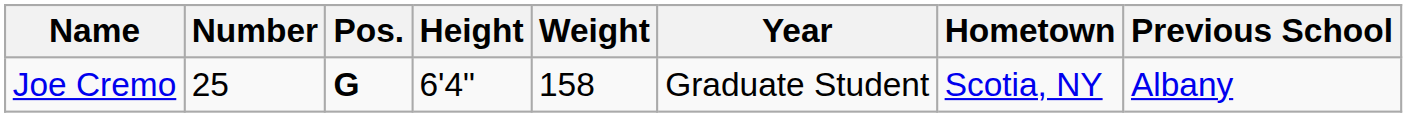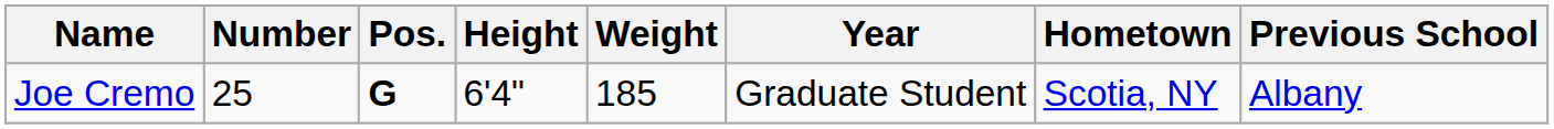 <table class="wikitable sortable" border="1">
 <tr>
 <th>Name</th>
 <th>Number</th>
 <th>Pos.</th>
 <th>Height</th>
 <th>Weight</th>
 <th>Year</th>
 <th>Hometown</th>
 <th class="unsortable">Previous School</th>
 </tr>
 <tr>
 <td><a href='#'>Joe Cremo</a></td>
 <td>25</td>
 <td><strong>G</strong></td>
 <td>6'4"</td>
-<td>158</td>
+<td>185</td>
 <td>Graduate Student</td>
 <td><a href='#'>Scotia, NY</a></td>
 <td><a href='#'>Albany</a></td>
 </tr>
 </table>
